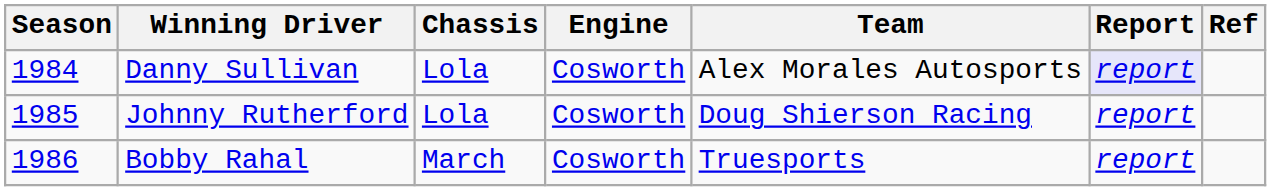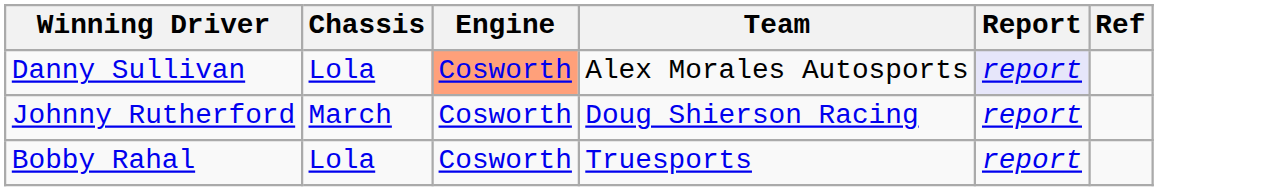 <table class="wikitable" style="font-size: 95%;">
 <tr>
-<th>Season</th>
 <th>Winning Driver</th>
 <th>Chassis</th>
 <th>Engine</th>
 <th>Team</th>
 <th>Report</th>
 <th>Ref</th>
 </tr>
 <tr>
-<td><a href='#'>1984</a></td>
 <td> <a href='#'>Danny Sullivan</a></td>
 <td><a href='#'>Lola</a></td>
-<td><a href='#'>Cosworth</a></td>
+<td style="background: lightsalmon;"><a href='#'>Cosworth</a></td>
 <td>Alex Morales Autosports</td>
 <td style="background: lavender;"><em><a href='#'>report</a></em></td>
 <td></td>
 </tr>
 <tr>
-<td><a href='#'>1985</a></td>
 <td> <a href='#'>Johnny Rutherford</a></td>
-<td><a href='#'>Lola</a></td>
+<td><a href='#'>March</a></td>
 <td><a href='#'>Cosworth</a></td>
 <td><a href='#'>Doug Shierson Racing</a></td>
 <td><em><a href='#'>report</a></em></td>
 <td></td>
 </tr>
 <tr>
-<td><a href='#'>1986</a></td>
 <td> <a href='#'>Bobby Rahal</a></td>
-<td><a href='#'>March</a></td>
+<td><a href='#'>Lola</a></td>
 <td><a href='#'>Cosworth</a></td>
 <td><a href='#'>Truesports</a></td>
 <td><em><a href='#'>report</a></em></td>
 <td></td>
 </tr>
 </table>
